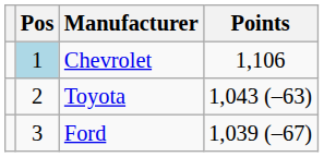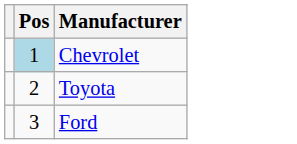 <table class="wikitable" style="font-size: 95%;">
 <tr>
 <th></th>
 <th>Pos</th>
 <th>Manufacturer</th>
-<th>Points</th>
 </tr>
 <tr>
 <td align="left"></td>
 <td style="background: lightblue; text-align:center;">1</td>
 <td><a href='#'>Chevrolet</a></td>
-<td style="text-align:center;">1,106</td>
 </tr>
 <tr>
 <td align="left"></td>
 <td style="text-align:center;">2</td>
 <td><a href='#'>Toyota</a></td>
-<td style="text-align:center;">1,043 (–63)</td>
 </tr>
 <tr>
 <td align="left"></td>
 <td style="text-align:center;">3</td>
 <td><a href='#'>Ford</a></td>
-<td style="text-align:center;">1,039 (–67)</td>
 </tr>
 </table>
